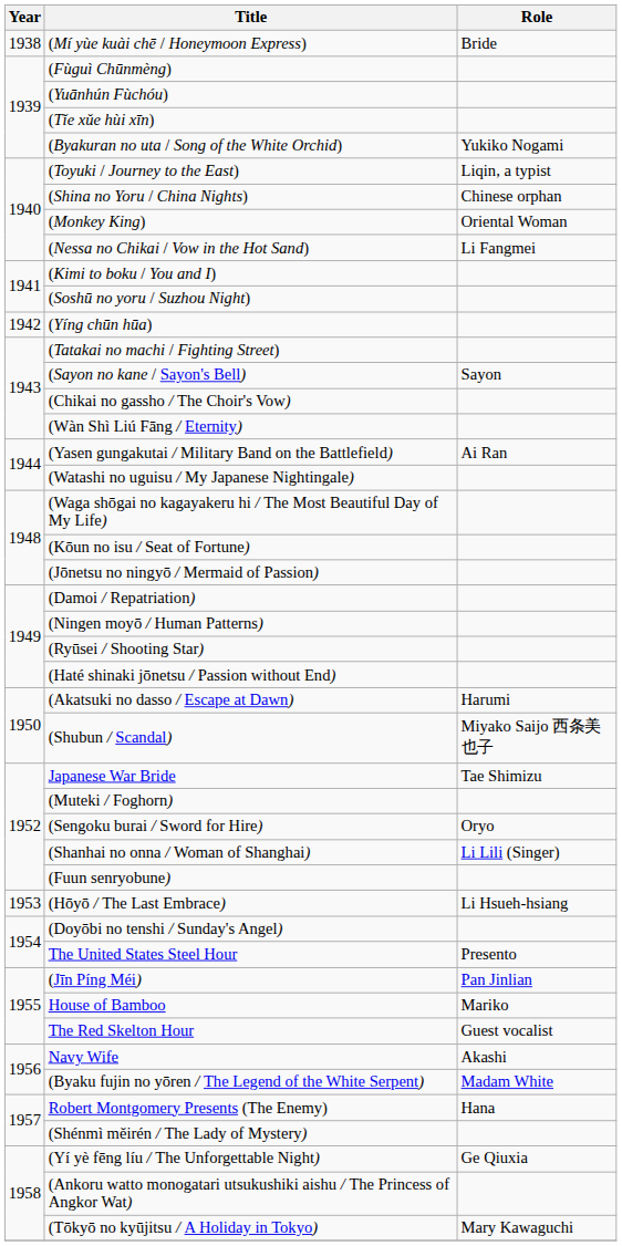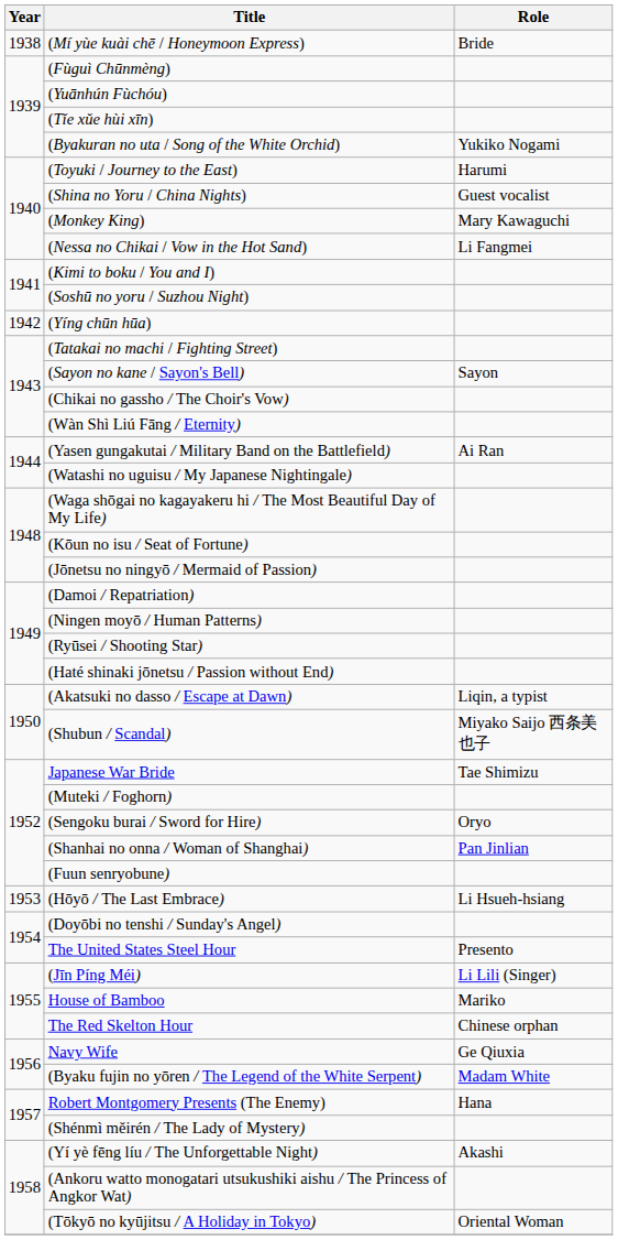 <table class="wikitable">
 <tr>
 <th>Year</th>
 <th>Title</th>
 <th>Role</th>
 </tr>
 <tr>
 <td>1938</td>
 <td> (<em>Mí yùe kuài chē</em> / <em>Honeymoon Express</em>)</td>
 <td>Bride</td>
 </tr>
 <tr>
 <td rowspan="4">1939</td>
 <td> (<em>Fùguì Chūnmèng</em>)</td>
 <td></td>
 </tr>
 <tr>
 <td> (<em>Yuānhún Fùchóu</em>)</td>
 <td></td>
 </tr>
 <tr>
 <td> (<em>Tǐe xǔe hùi xīn</em>)</td>
 <td></td>
 </tr>
 <tr>
 <td> (<em>Byakuran no uta</em> / <em>Song of the White Orchid</em>)</td>
 <td>Yukiko Nogami</td>
 </tr>
 <tr>
 <td rowspan="4">1940</td>
 <td> (<em>Toyuki</em> / <em>Journey to the East</em>)</td>
-<td>Liqin, a typist</td>
+<td>Harumi</td>
 </tr>
 <tr>
 <td> (<em>Shina no Yoru</em> / <em>China Nights</em>)</td>
-<td>Chinese orphan</td>
+<td>Guest vocalist</td>
 </tr>
 <tr>
 <td> (<em>Monkey King</em>)</td>
-<td>Oriental Woman</td>
+<td>Mary Kawaguchi</td>
 </tr>
 <tr>
 <td> (<em>Nessa no Chikai</em> / <em>Vow in the Hot Sand</em>)</td>
 <td>Li Fangmei</td>
 </tr>
 <tr>
 <td rowspan="2">1941</td>
 <td> (<em>Kimi to boku</em> / <em>You and I</em>)</td>
 <td></td>
 </tr>
 <tr>
 <td> (<em>Soshū no yoru</em> / <em>Suzhou Night</em>)</td>
 <td></td>
 </tr>
 <tr>
 <td rowspan="1">1942</td>
 <td> (<em>Yíng chūn hūa</em>)</td>
 <td></td>
 </tr>
 <tr>
 <td rowspan="4">1943</td>
 <td> (<em>Tatakai no machi</em> / <em>Fighting Street</em>)</td>
 <td></td>
 </tr>
 <tr>
 <td> (<em>Sayon no kane</em> / <a href='#'>Sayon's Bell</a><em>)</td>
 <td>Sayon</td>
 </tr>
 <tr>
 <td> (</em>Chikai no gassho<em> / </em>The Choir's Vow<em>)</td>
 <td></td>
 </tr>
 <tr>
 <td> (</em>Wàn Shì Liú Fāng<em> / </em><a href='#'>Eternity</a><em>)</td>
 <td></td>
 </tr>
 <tr>
 <td rowspan="2">1944</td>
 <td> (</em>Yasen gungakutai<em> / </em>Military Band on the Battlefield<em>)</td>
 <td>Ai Ran</td>
 </tr>
 <tr>
 <td> (</em>Watashi no uguisu<em> / </em>My Japanese Nightingale<em>)</td>
 <td></td>
 </tr>
 <tr>
 <td rowspan="3">1948</td>
 <td> (</em>Waga shōgai no kagayakeru hi<em> / </em>The Most Beautiful Day of My Life<em>)</td>
 <td></td>
 </tr>
 <tr>
 <td> (</em>Kōun no isu<em> / </em>Seat of Fortune<em>)</td>
 <td></td>
 </tr>
 <tr>
 <td> (</em>Jōnetsu no ningyō<em> / </em>Mermaid of Passion<em>)</td>
 <td></td>
 </tr>
 <tr>
 <td rowspan="4">1949</td>
 <td> (</em>Damoi<em> / </em>Repatriation<em>)</td>
 <td></td>
 </tr>
 <tr>
 <td> (</em>Ningen moyō<em> / </em>Human Patterns<em>)</td>
 <td></td>
 </tr>
 <tr>
 <td> (</em>Ryūsei<em> / </em>Shooting Star<em>)</td>
 <td></td>
 </tr>
 <tr>
 <td> (</em>Haté shinaki jōnetsu<em> / </em>Passion without End<em>)</td>
 <td></td>
 </tr>
 <tr>
 <td rowspan="2">1950</td>
 <td> (</em>Akatsuki no dasso<em> / </em><a href='#'>Escape at Dawn</a><em>)</td>
-<td>Harumi</td>
+<td>Liqin, a typist</td>
 </tr>
 <tr>
 <td> (</em>Shubun<em> / </em><a href='#'>Scandal</a><em>)</td>
 <td>Miyako Saijo 西条美也子</td>
 </tr>
 <tr>
 <td rowspan="5">1952</td>
 <td></em><a href='#'>Japanese War Bride</a><em></td>
 <td>Tae Shimizu</td>
 </tr>
 <tr>
 <td> (</em>Muteki<em> / </em>Foghorn<em>)</td>
 <td></td>
 </tr>
 <tr>
 <td> (</em>Sengoku burai<em> / </em>Sword for Hire<em>)</td>
 <td>Oryo</td>
 </tr>
 <tr>
 <td> (</em>Shanhai no onna<em> / </em>Woman of Shanghai<em>)</td>
-<td><a href='#'>Li Lili</a> (Singer)</td>
+<td><a href='#'>Pan Jinlian</a></td>
 </tr>
 <tr>
 <td> (</em>Fuun senryobune<em>)</td>
 <td></td>
 </tr>
 <tr>
 <td>1953</td>
 <td> (</em>Hōyō<em> / </em>The Last Embrace<em>)</td>
 <td>Li Hsueh-hsiang</td>
 </tr>
 <tr>
 <td rowspan="2">1954</td>
 <td> (</em>Doyōbi no tenshi<em> / </em>Sunday's Angel<em>)</td>
 <td></td>
 </tr>
 <tr>
 <td></em><a href='#'>The United States Steel Hour</a><em></td>
 <td>Presento</td>
 </tr>
 <tr>
 <td rowspan="3">1955</td>
 <td> (</em><a href='#'>Jīn Píng Méi</a><em>)</td>
-<td><a href='#'>Pan Jinlian</a></td>
+<td><a href='#'>Li Lili</a> (Singer)</td>
 </tr>
 <tr>
 <td></em><a href='#'>House of Bamboo</a><em></td>
 <td>Mariko</td>
 </tr>
 <tr>
 <td></em><a href='#'>The Red Skelton Hour</a><em></td>
-<td>Guest vocalist</td>
+<td>Chinese orphan</td>
 </tr>
 <tr>
 <td rowspan="2">1956</td>
 <td></em><a href='#'>Navy Wife</a><em></td>
-<td>Akashi</td>
+<td>Ge Qiuxia</td>
 </tr>
 <tr>
 <td> (</em>Byaku fujin no yōren<em> / </em><a href='#'>The Legend of the White Serpent</a><em>)</td>
 <td><a href='#'>Madam White</a></td>
 </tr>
 <tr>
 <td rowspan="2">1957</td>
 <td></em><a href='#'>Robert Montgomery Presents</a> (The Enemy)<em></td>
 <td>Hana</td>
 </tr>
 <tr>
 <td> (</em>Shénmì měirén<em> / </em>The Lady of Mystery<em>)</td>
 <td></td>
 </tr>
 <tr>
 <td rowspan="3">1958</td>
 <td> (</em>Yí yè fēng líu<em> / </em>The Unforgettable Night<em>)</td>
-<td>Ge Qiuxia</td>
+<td>Akashi</td>
 </tr>
 <tr>
 <td> (</em>Ankoru watto monogatari utsukushiki aishu<em> / </em>The Princess of Angkor Wat<em>)</td>
 <td></td>
 </tr>
 <tr>
 <td> (</em>Tōkyō no kyūjitsu<em> / </em><a href='#'>A Holiday in Tokyo</a><em>)</td>
-<td>Mary Kawaguchi</td>
+<td>Oriental Woman</td>
 </tr>
 <tr>
 </tr>
 </table>
